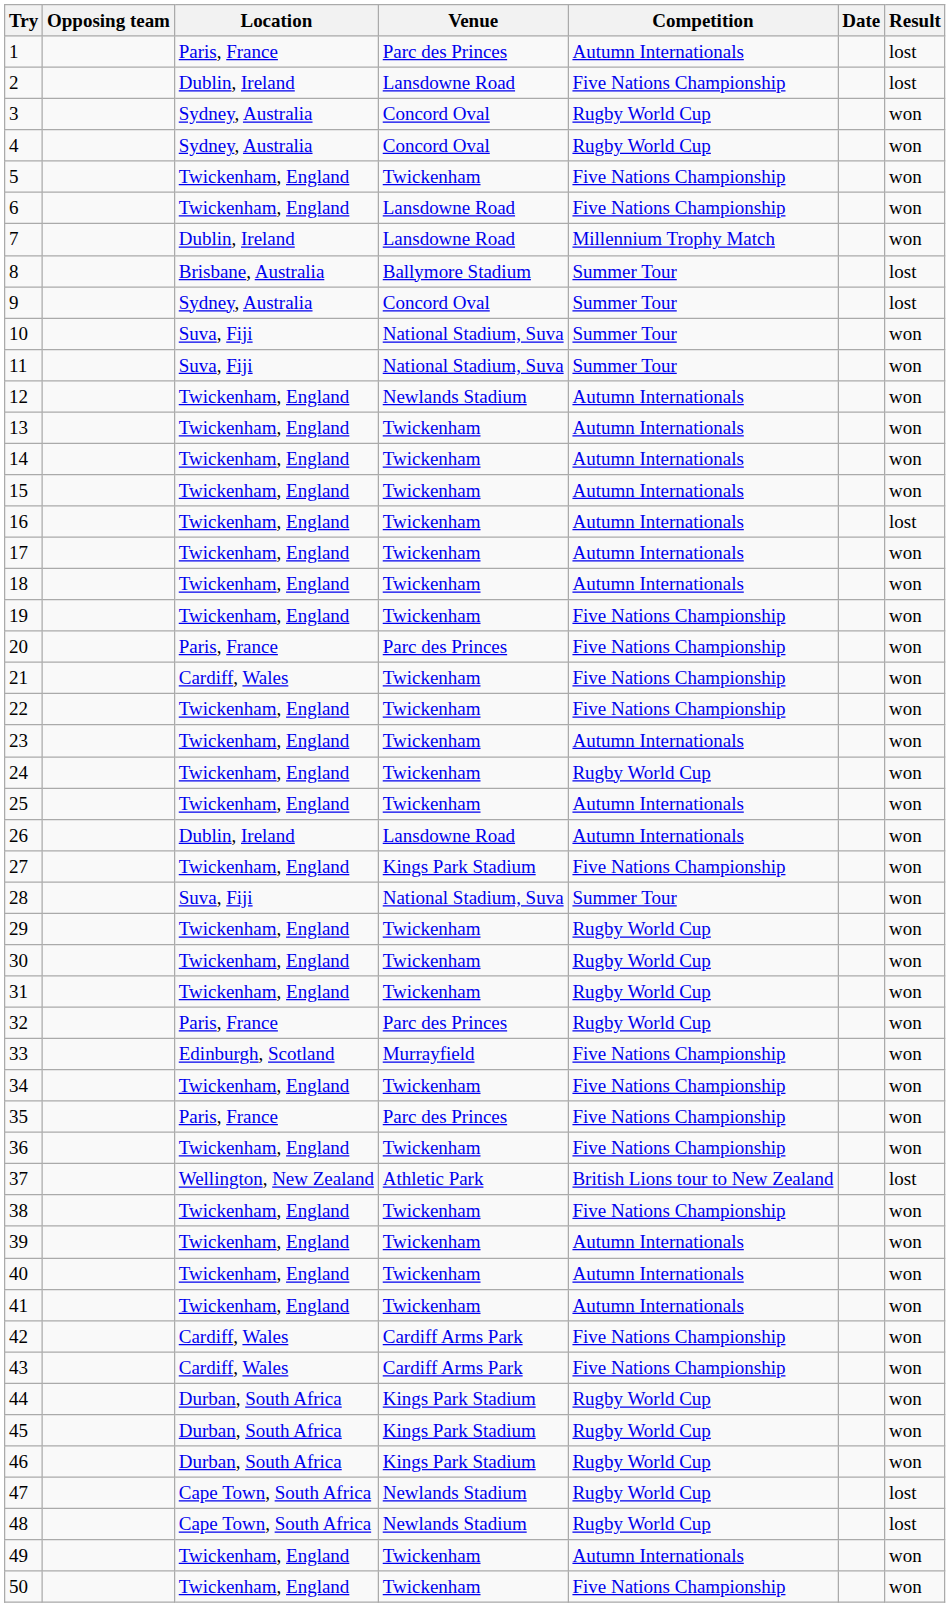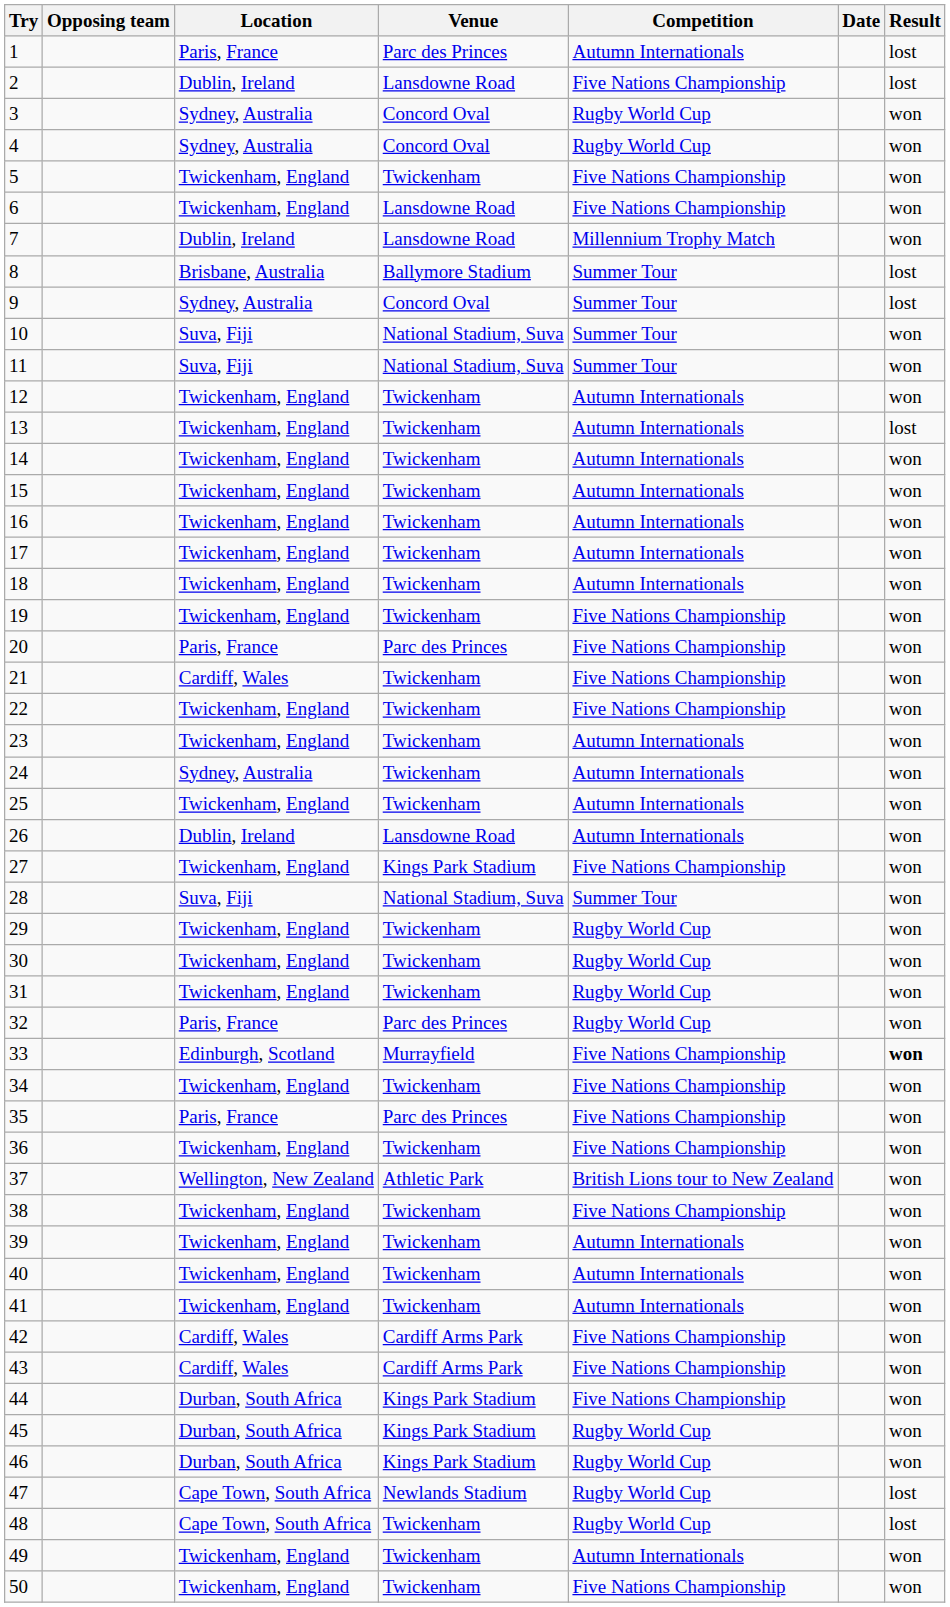 <table class="wikitable sortable" style="font-size:95%">
 <tr>
 <th>Try</th>
 <th>Opposing team</th>
 <th>Location</th>
 <th>Venue</th>
 <th>Competition</th>
 <th>Date</th>
 <th>Result</th>
 </tr>
 <tr>
 <td>1</td>
 <td></td>
 <td><a href='#'>Paris</a>, <a href='#'>France</a></td>
 <td><a href='#'>Parc des Princes</a></td>
 <td><a href='#'>Autumn Internationals</a></td>
 <td></td>
 <td>lost</td>
 </tr>
 <tr>
 <td>2</td>
 <td></td>
 <td><a href='#'>Dublin</a>, <a href='#'>Ireland</a></td>
 <td><a href='#'>Lansdowne Road</a></td>
 <td><a href='#'>Five Nations Championship</a></td>
 <td></td>
 <td>lost</td>
 </tr>
 <tr>
 <td>3</td>
 <td></td>
 <td><a href='#'>Sydney</a>, <a href='#'>Australia</a></td>
 <td><a href='#'>Concord Oval</a></td>
 <td><a href='#'>Rugby World Cup</a></td>
 <td></td>
 <td>won</td>
 </tr>
 <tr>
 <td>4</td>
 <td></td>
 <td><a href='#'>Sydney</a>, <a href='#'>Australia</a></td>
 <td><a href='#'>Concord Oval</a></td>
 <td><a href='#'>Rugby World Cup</a></td>
 <td></td>
 <td>won</td>
 </tr>
 <tr>
 <td>5</td>
 <td></td>
 <td><a href='#'>Twickenham</a>, <a href='#'>England</a></td>
 <td><a href='#'>Twickenham</a></td>
 <td><a href='#'>Five Nations Championship</a></td>
 <td></td>
 <td>won</td>
 </tr>
 <tr>
 <td>6</td>
 <td></td>
 <td><a href='#'>Twickenham</a>, <a href='#'>England</a></td>
 <td><a href='#'>Lansdowne Road</a></td>
 <td><a href='#'>Five Nations Championship</a></td>
 <td></td>
 <td>won</td>
 </tr>
 <tr>
 <td>7</td>
 <td></td>
 <td><a href='#'>Dublin</a>, <a href='#'>Ireland</a></td>
 <td><a href='#'>Lansdowne Road</a></td>
 <td><a href='#'>Millennium Trophy Match</a></td>
 <td></td>
 <td>won</td>
 </tr>
 <tr>
 <td>8</td>
 <td></td>
 <td><a href='#'>Brisbane</a>, <a href='#'>Australia</a></td>
 <td><a href='#'>Ballymore Stadium</a></td>
 <td><a href='#'>Summer Tour</a></td>
 <td></td>
 <td>lost</td>
 </tr>
 <tr>
 <td>9</td>
 <td></td>
 <td><a href='#'>Sydney</a>, <a href='#'>Australia</a></td>
 <td><a href='#'>Concord Oval</a></td>
 <td><a href='#'>Summer Tour</a></td>
 <td></td>
 <td>lost</td>
 </tr>
 <tr>
 <td>10</td>
 <td></td>
 <td><a href='#'>Suva</a>, <a href='#'>Fiji</a></td>
 <td><a href='#'>National Stadium, Suva</a></td>
 <td><a href='#'>Summer Tour</a></td>
 <td></td>
 <td>won</td>
 </tr>
 <tr>
 <td>11</td>
 <td></td>
 <td><a href='#'>Suva</a>, <a href='#'>Fiji</a></td>
 <td><a href='#'>National Stadium, Suva</a></td>
 <td><a href='#'>Summer Tour</a></td>
 <td></td>
 <td>won</td>
 </tr>
 <tr>
 <td>12</td>
 <td></td>
 <td><a href='#'>Twickenham</a>, <a href='#'>England</a></td>
-<td><a href='#'>Newlands Stadium</a></td>
+<td><a href='#'>Twickenham</a></td>
 <td><a href='#'>Autumn Internationals</a></td>
 <td></td>
 <td>won</td>
 </tr>
 <tr>
 <td>13</td>
 <td></td>
 <td><a href='#'>Twickenham</a>, <a href='#'>England</a></td>
 <td><a href='#'>Twickenham</a></td>
 <td><a href='#'>Autumn Internationals</a></td>
 <td></td>
-<td>won</td>
+<td>lost</td>
 </tr>
 <tr>
 <td>14</td>
 <td></td>
 <td><a href='#'>Twickenham</a>, <a href='#'>England</a></td>
 <td><a href='#'>Twickenham</a></td>
 <td><a href='#'>Autumn Internationals</a></td>
 <td></td>
 <td>won</td>
 </tr>
 <tr>
 <td>15</td>
 <td></td>
 <td><a href='#'>Twickenham</a>, <a href='#'>England</a></td>
 <td><a href='#'>Twickenham</a></td>
 <td><a href='#'>Autumn Internationals</a></td>
 <td></td>
 <td>won</td>
 </tr>
 <tr>
 <td>16</td>
 <td></td>
 <td><a href='#'>Twickenham</a>, <a href='#'>England</a></td>
 <td><a href='#'>Twickenham</a></td>
 <td><a href='#'>Autumn Internationals</a></td>
 <td></td>
-<td>lost</td>
+<td>won</td>
 </tr>
 <tr>
 <td>17</td>
 <td></td>
 <td><a href='#'>Twickenham</a>, <a href='#'>England</a></td>
 <td><a href='#'>Twickenham</a></td>
 <td><a href='#'>Autumn Internationals</a></td>
 <td></td>
 <td>won</td>
 </tr>
 <tr>
 <td>18</td>
 <td></td>
 <td><a href='#'>Twickenham</a>, <a href='#'>England</a></td>
 <td><a href='#'>Twickenham</a></td>
 <td><a href='#'>Autumn Internationals</a></td>
 <td></td>
 <td>won</td>
 </tr>
 <tr>
 <td>19</td>
 <td></td>
 <td><a href='#'>Twickenham</a>, <a href='#'>England</a></td>
 <td><a href='#'>Twickenham</a></td>
 <td><a href='#'>Five Nations Championship</a></td>
 <td></td>
 <td>won</td>
 </tr>
 <tr>
 <td>20</td>
 <td></td>
 <td><a href='#'>Paris</a>, <a href='#'>France</a></td>
 <td><a href='#'>Parc des Princes</a></td>
 <td><a href='#'>Five Nations Championship</a></td>
 <td></td>
 <td>won</td>
 </tr>
 <tr>
 <td>21</td>
 <td></td>
 <td><a href='#'>Cardiff</a>, <a href='#'>Wales</a></td>
 <td><a href='#'>Twickenham</a></td>
 <td><a href='#'>Five Nations Championship</a></td>
 <td></td>
 <td>won</td>
 </tr>
 <tr>
 <td>22</td>
 <td></td>
 <td><a href='#'>Twickenham</a>, <a href='#'>England</a></td>
 <td><a href='#'>Twickenham</a></td>
 <td><a href='#'>Five Nations Championship</a></td>
 <td></td>
 <td>won</td>
 </tr>
 <tr>
 <td>23</td>
 <td></td>
 <td><a href='#'>Twickenham</a>, <a href='#'>England</a></td>
 <td><a href='#'>Twickenham</a></td>
 <td><a href='#'>Autumn Internationals</a></td>
 <td></td>
 <td>won</td>
 </tr>
 <tr>
 <td>24</td>
 <td></td>
-<td><a href='#'>Twickenham</a>, <a href='#'>England</a></td>
+<td><a href='#'>Sydney</a>, <a href='#'>Australia</a></td>
 <td><a href='#'>Twickenham</a></td>
-<td><a href='#'>Rugby World Cup</a></td>
+<td><a href='#'>Autumn Internationals</a></td>
 <td></td>
 <td>won</td>
 </tr>
 <tr>
 <td>25</td>
 <td></td>
 <td><a href='#'>Twickenham</a>, <a href='#'>England</a></td>
 <td><a href='#'>Twickenham</a></td>
 <td><a href='#'>Autumn Internationals</a></td>
 <td></td>
 <td>won</td>
 </tr>
 <tr>
 <td>26</td>
 <td></td>
 <td><a href='#'>Dublin</a>, <a href='#'>Ireland</a></td>
 <td><a href='#'>Lansdowne Road</a></td>
 <td><a href='#'>Autumn Internationals</a></td>
 <td></td>
 <td>won</td>
 </tr>
 <tr>
 <td>27</td>
 <td></td>
 <td><a href='#'>Twickenham</a>, <a href='#'>England</a></td>
 <td><a href='#'>Kings Park Stadium</a></td>
 <td><a href='#'>Five Nations Championship</a></td>
 <td></td>
 <td>won</td>
 </tr>
 <tr>
 <td>28</td>
 <td></td>
 <td><a href='#'>Suva</a>, <a href='#'>Fiji</a></td>
 <td><a href='#'>National Stadium, Suva</a></td>
 <td><a href='#'>Summer Tour</a></td>
 <td></td>
 <td>won</td>
 </tr>
 <tr>
 <td>29</td>
 <td></td>
 <td><a href='#'>Twickenham</a>, <a href='#'>England</a></td>
 <td><a href='#'>Twickenham</a></td>
 <td><a href='#'>Rugby World Cup</a></td>
 <td></td>
 <td>won</td>
 </tr>
 <tr>
 <td>30</td>
 <td></td>
 <td><a href='#'>Twickenham</a>, <a href='#'>England</a></td>
 <td><a href='#'>Twickenham</a></td>
 <td><a href='#'>Rugby World Cup</a></td>
 <td></td>
 <td>won</td>
 </tr>
 <tr>
 <td>31</td>
 <td></td>
 <td><a href='#'>Twickenham</a>, <a href='#'>England</a></td>
 <td><a href='#'>Twickenham</a></td>
 <td><a href='#'>Rugby World Cup</a></td>
 <td></td>
 <td>won</td>
 </tr>
 <tr>
 <td>32</td>
 <td></td>
 <td><a href='#'>Paris</a>, <a href='#'>France</a></td>
 <td><a href='#'>Parc des Princes</a></td>
 <td><a href='#'>Rugby World Cup</a></td>
 <td></td>
 <td>won</td>
 </tr>
 <tr>
 <td>33</td>
 <td></td>
 <td><a href='#'>Edinburgh</a>, <a href='#'>Scotland</a></td>
 <td><a href='#'>Murrayfield</a></td>
 <td><a href='#'>Five Nations Championship</a></td>
 <td></td>
-<td>won</td>
+<td><strong>won</strong></td>
 </tr>
 <tr>
 <td>34</td>
 <td></td>
 <td><a href='#'>Twickenham</a>, <a href='#'>England</a></td>
 <td><a href='#'>Twickenham</a></td>
 <td><a href='#'>Five Nations Championship</a></td>
 <td></td>
 <td>won</td>
 </tr>
 <tr>
 <td>35</td>
 <td></td>
 <td><a href='#'>Paris</a>, <a href='#'>France</a></td>
 <td><a href='#'>Parc des Princes</a></td>
 <td><a href='#'>Five Nations Championship</a></td>
 <td></td>
 <td>won</td>
 </tr>
 <tr>
 <td>36</td>
 <td></td>
 <td><a href='#'>Twickenham</a>, <a href='#'>England</a></td>
 <td><a href='#'>Twickenham</a></td>
 <td><a href='#'>Five Nations Championship</a></td>
 <td></td>
 <td>won</td>
 </tr>
 <tr>
 <td>37</td>
 <td></td>
 <td><a href='#'>Wellington</a>, <a href='#'>New Zealand</a></td>
 <td><a href='#'>Athletic Park</a></td>
 <td><a href='#'>British Lions tour to New Zealand</a></td>
 <td></td>
-<td>lost</td>
+<td>won</td>
 </tr>
 <tr>
 <td>38</td>
 <td></td>
 <td><a href='#'>Twickenham</a>, <a href='#'>England</a></td>
 <td><a href='#'>Twickenham</a></td>
 <td><a href='#'>Five Nations Championship</a></td>
 <td></td>
 <td>won</td>
 </tr>
 <tr>
 <td>39</td>
 <td></td>
 <td><a href='#'>Twickenham</a>, <a href='#'>England</a></td>
 <td><a href='#'>Twickenham</a></td>
 <td><a href='#'>Autumn Internationals</a></td>
 <td></td>
 <td>won</td>
 </tr>
 <tr>
 <td>40</td>
 <td></td>
 <td><a href='#'>Twickenham</a>, <a href='#'>England</a></td>
 <td><a href='#'>Twickenham</a></td>
 <td><a href='#'>Autumn Internationals</a></td>
 <td></td>
 <td>won</td>
 </tr>
 <tr>
 <td>41</td>
 <td></td>
 <td><a href='#'>Twickenham</a>, <a href='#'>England</a></td>
 <td><a href='#'>Twickenham</a></td>
 <td><a href='#'>Autumn Internationals</a></td>
 <td></td>
 <td>won</td>
 </tr>
 <tr>
 <td>42</td>
 <td></td>
 <td><a href='#'>Cardiff</a>, <a href='#'>Wales</a></td>
 <td><a href='#'>Cardiff Arms Park</a></td>
 <td><a href='#'>Five Nations Championship</a></td>
 <td></td>
 <td>won</td>
 </tr>
 <tr>
 <td>43</td>
 <td></td>
 <td><a href='#'>Cardiff</a>, <a href='#'>Wales</a></td>
 <td><a href='#'>Cardiff Arms Park</a></td>
 <td><a href='#'>Five Nations Championship</a></td>
 <td></td>
 <td>won</td>
 </tr>
 <tr>
 <td>44</td>
 <td></td>
 <td><a href='#'>Durban</a>, <a href='#'>South Africa</a></td>
 <td><a href='#'>Kings Park Stadium</a></td>
-<td><a href='#'>Rugby World Cup</a></td>
+<td><a href='#'>Five Nations Championship</a></td>
 <td></td>
 <td>won</td>
 </tr>
 <tr>
 <td>45</td>
 <td></td>
 <td><a href='#'>Durban</a>, <a href='#'>South Africa</a></td>
 <td><a href='#'>Kings Park Stadium</a></td>
 <td><a href='#'>Rugby World Cup</a></td>
 <td></td>
 <td>won</td>
 </tr>
 <tr>
 <td>46</td>
 <td></td>
 <td><a href='#'>Durban</a>, <a href='#'>South Africa</a></td>
 <td><a href='#'>Kings Park Stadium</a></td>
 <td><a href='#'>Rugby World Cup</a></td>
 <td></td>
 <td>won</td>
 </tr>
 <tr>
 <td>47</td>
 <td></td>
 <td><a href='#'>Cape Town</a>, <a href='#'>South Africa</a></td>
 <td><a href='#'>Newlands Stadium</a></td>
 <td><a href='#'>Rugby World Cup</a></td>
 <td></td>
 <td>lost</td>
 </tr>
 <tr>
 <td>48</td>
 <td></td>
 <td><a href='#'>Cape Town</a>, <a href='#'>South Africa</a></td>
-<td><a href='#'>Newlands Stadium</a></td>
+<td><a href='#'>Twickenham</a></td>
 <td><a href='#'>Rugby World Cup</a></td>
 <td></td>
 <td>lost</td>
 </tr>
 <tr>
 <td>49</td>
 <td></td>
 <td><a href='#'>Twickenham</a>, <a href='#'>England</a></td>
 <td><a href='#'>Twickenham</a></td>
 <td><a href='#'>Autumn Internationals</a></td>
 <td></td>
 <td>won</td>
 </tr>
 <tr>
 <td>50</td>
 <td></td>
 <td><a href='#'>Twickenham</a>, <a href='#'>England</a></td>
 <td><a href='#'>Twickenham</a></td>
 <td><a href='#'>Five Nations Championship</a></td>
 <td></td>
 <td>won</td>
 </tr>
 </table>
